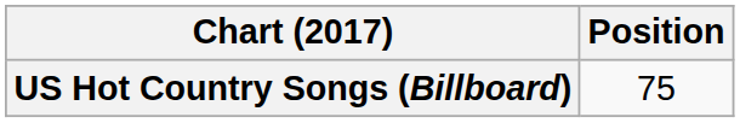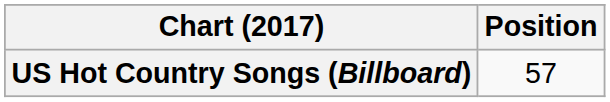 <table class="wikitable plainrowheaders" style="text-align:center">
 <tr>
 <th scope="col">Chart (2017)</th>
 <th scope="col">Position</th>
 </tr>
 <tr>
 <th scope="row">US Hot Country Songs (<em>Billboard</em>)</th>
-<td>75</td>
+<td>57</td>
 </tr>
 </table>
